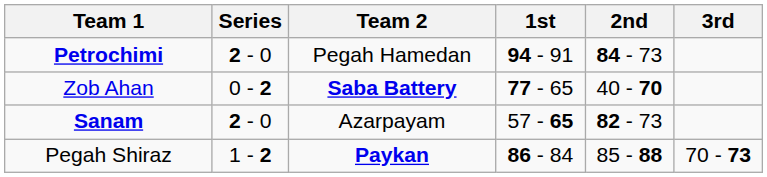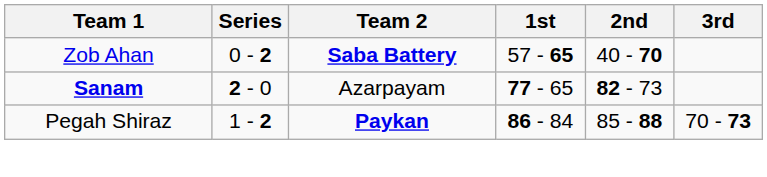 <table class="wikitable" style="text-align:center">
 <tr>
 <th width=150>Team 1</th>
 <th width=50>Series</th>
 <th width=150>Team 2</th>
 <th width=60>1st</th>
 <th width=60>2nd</th>
 <th width=60>3rd</th>
 </tr>
 <tr>
-<td><strong><a href='#'>Petrochimi</a></strong></td>
-<td><strong>2</strong> - 0</td>
-<td>Pegah Hamedan</td>
-<td><strong>94</strong> - 91</td>
-<td><strong>84</strong> - 73</td>
-<td></td>
-</tr>
-<tr>
 <td><a href='#'>Zob Ahan</a></td>
 <td>0 - <strong>2</strong></td>
 <td><strong><a href='#'>Saba Battery</a></strong></td>
-<td><strong>77</strong> - 65</td>
+<td>57 - <strong>65</strong></td>
 <td>40 - <strong>70</strong></td>
 <td></td>
 </tr>
 <tr>
 <td><strong><a href='#'>Sanam</a></strong></td>
 <td><strong>2</strong> - 0</td>
 <td>Azarpayam</td>
-<td>57 - <strong>65</strong></td>
+<td><strong>77</strong> - 65</td>
 <td><strong>82</strong> - 73</td>
 <td></td>
 </tr>
 <tr>
 <td>Pegah Shiraz</td>
 <td>1 - <strong>2</strong></td>
 <td><strong><a href='#'>Paykan</a></strong></td>
 <td><strong>86</strong> - 84</td>
 <td>85 - <strong>88</strong></td>
 <td>70 - <strong>73</strong></td>
 </tr>
 </table>
